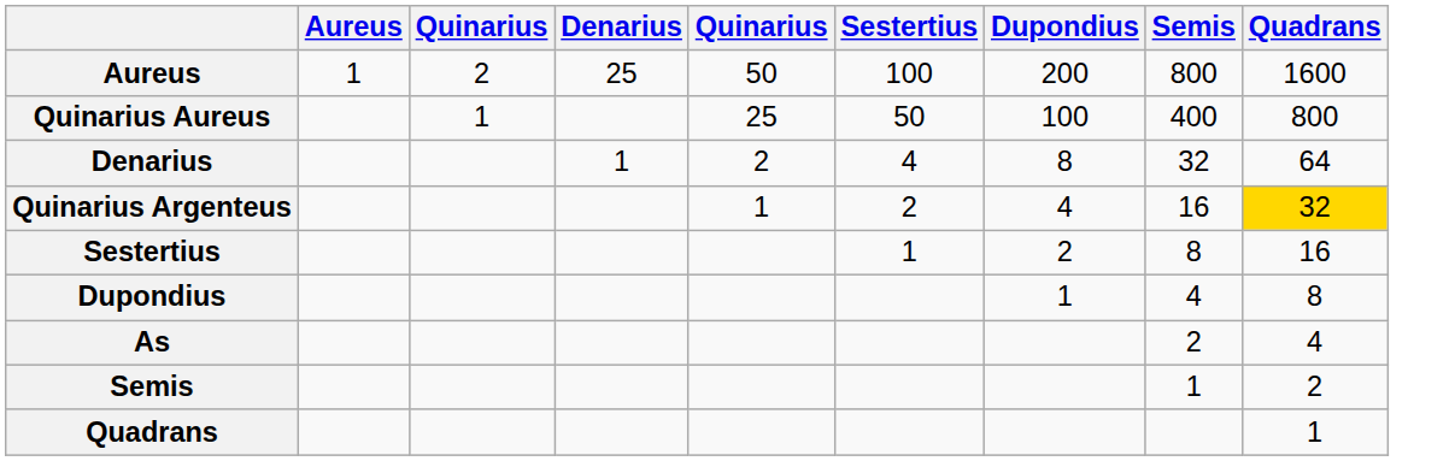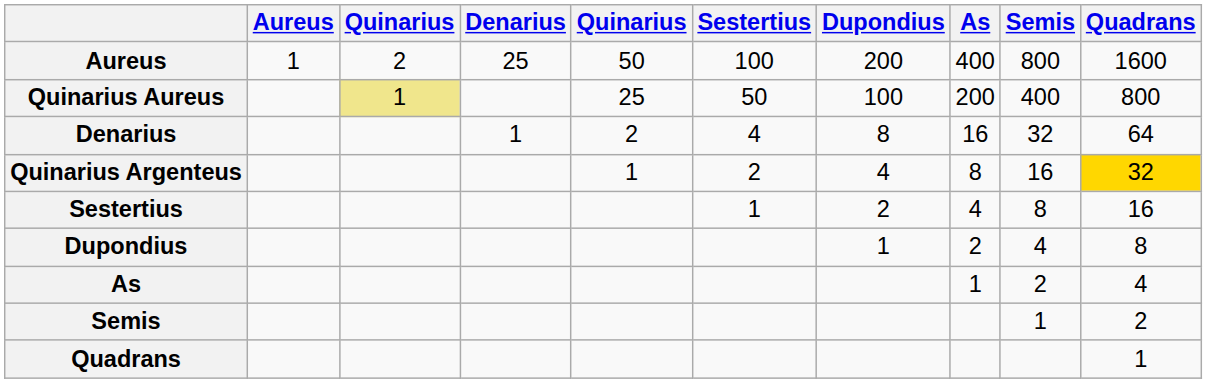 <table class="wikitable" style="text-align:center">
 <tr>
 <th></th>
 <th><a href='#'>Aureus</a></th>
 <th><a href='#'>Quinarius</a></th>
 <th><a href='#'>Denarius</a></th>
 <th><a href='#'>Quinarius</a></th>
 <th><a href='#'>Sestertius</a></th>
 <th><a href='#'>Dupondius</a></th>
+<th><a href='#'>As</a></th>
 <th><a href='#'>Semis</a></th>
 <th><a href='#'>Quadrans</a></th>
 </tr>
 <tr>
 <th>Aureus</th>
 <td>1</td>
 <td>2</td>
 <td>25</td>
 <td>50</td>
 <td>100</td>
 <td>200</td>
+<td>400</td>
 <td>800</td>
 <td>1600</td>
 </tr>
 <tr>
 <th>Quinarius Aureus</th>
 <td></td>
-<td>1</td>
+<td style="background: khaki;">1</td>
 <td></td>
 <td>25</td>
 <td>50</td>
 <td>100</td>
+<td>200</td>
 <td>400</td>
 <td>800</td>
 </tr>
 <tr>
 <th>Denarius</th>
 <td></td>
 <td></td>
 <td>1</td>
 <td>2</td>
 <td>4</td>
 <td>8</td>
+<td>16</td>
 <td>32</td>
 <td>64</td>
 </tr>
 <tr>
 <th>Quinarius Argenteus</th>
 <td></td>
 <td></td>
 <td></td>
 <td>1</td>
 <td>2</td>
 <td>4</td>
+<td>8</td>
 <td>16</td>
 <td style="background: gold;">32</td>
 </tr>
 <tr>
 <th>Sestertius</th>
 <td></td>
 <td></td>
 <td></td>
 <td></td>
 <td>1</td>
 <td>2</td>
+<td>4</td>
 <td>8</td>
 <td>16</td>
 </tr>
 <tr>
 <th>Dupondius</th>
 <td></td>
 <td></td>
 <td></td>
 <td></td>
 <td></td>
 <td>1</td>
+<td>2</td>
 <td>4</td>
 <td>8</td>
 </tr>
 <tr>
 <th>As</th>
 <td></td>
 <td></td>
 <td></td>
 <td></td>
 <td></td>
 <td></td>
+<td>1</td>
 <td>2</td>
 <td>4</td>
 </tr>
 <tr>
 <th>Semis</th>
+<td></td>
 <td></td>
 <td></td>
 <td></td>
 <td></td>
 <td></td>
 <td></td>
 <td>1</td>
 <td>2</td>
 </tr>
 <tr>
 <th>Quadrans</th>
 <td></td>
 <td></td>
 <td></td>
 <td></td>
 <td></td>
 <td></td>
 <td></td>
+<td></td>
 <td>1</td>
 </tr>
 </table>
